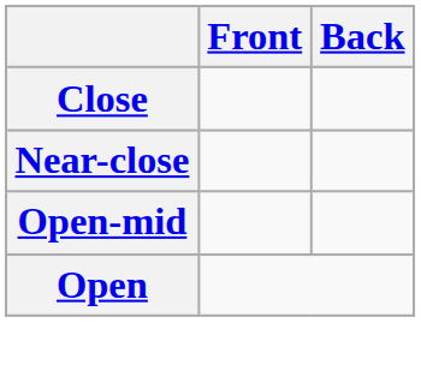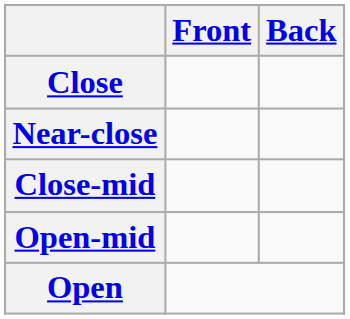 <table class="wikitable" style="text-align:center">
 <tr>
 <th></th>
 <th><a href='#'>Front</a></th>
 <th><a href='#'>Back</a></th>
 </tr>
 <tr>
 <th><a href='#'>Close</a></th>
 <td></td>
 <td></td>
 </tr>
 <tr>
 <th><a href='#'>Near-close</a></th>
 <td></td>
 <td></td>
 </tr>
 <tr>
+<th><a href='#'>Close-mid</a></th>
+<td></td>
+<td></td>
+</tr>
+<tr>
 <th><a href='#'>Open-mid</a></th>
 <td></td>
 <td></td>
 </tr>
 <tr>
 <th><a href='#'>Open</a></th>
 <td colspan=2></td>
 </tr>
 </table>
